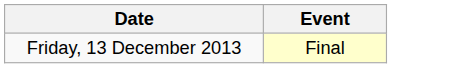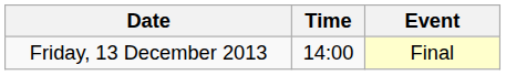 <table class = "wikitable" style="text-align:center;">
 <tr>
 <th width=220>Date</th>
+<th width=50>Time</th>
 <th width=100>Event</th>
 </tr>
 <tr>
 <td>Friday, 13 December 2013</td>
+<td>14:00</td>
 <td bgcolor=ffffcc>Final</td>
 </tr>
 </table>
